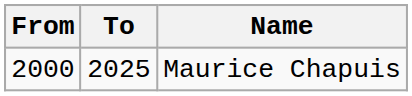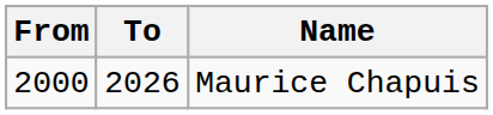 <table class="wikitable">
 <tr>
 <th>From</th>
 <th>To</th>
 <th>Name</th>
 </tr>
 <tr>
 <td>2000</td>
-<td>2025</td>
+<td>2026</td>
 <td>Maurice Chapuis</td>
 </tr>
 </table>
